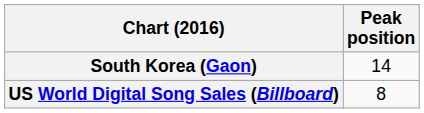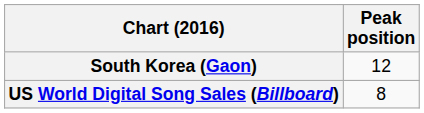 <table class="wikitable sortable plainrowheaders" style="text-align:center">
 <tr>
 <th scope="col">Chart (2016)</th>
 <th scope="col">Peak<br>position</th>
 </tr>
 <tr>
 <th scope="row">South Korea (<a href='#'>Gaon</a>)</th>
-<td>14</td>
+<td>12</td>
 </tr>
 <tr>
 <th scope="row">US <a href='#'>World Digital Song Sales</a> (<em><a href='#'>Billboard</a></em>)</th>
 <td>8</td>
 </tr>
 </table>
